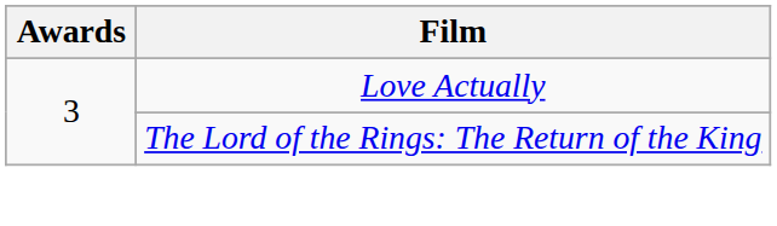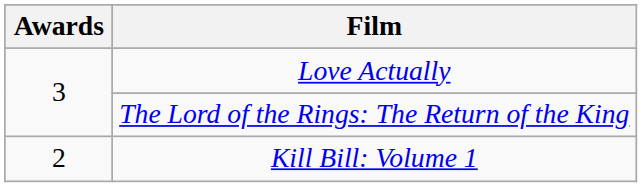 <table class="wikitable" style="text-align: center;">
 <tr>
 <th scope="col" width="55">Awards</th>
 <th scope="col">Film</th>
 </tr>
 <tr>
 <td rowspan=2>3</td>
 <td><em><a href='#'>Love Actually</a></em></td>
 </tr>
 <tr>
 <td><em><a href='#'>The Lord of the Rings: The Return of the King</a></em></td>
 </tr>
+<tr>
+<td>2</td>
+<td><em><a href='#'>Kill Bill: Volume 1</a></em></td>
+</tr>
 </table>
